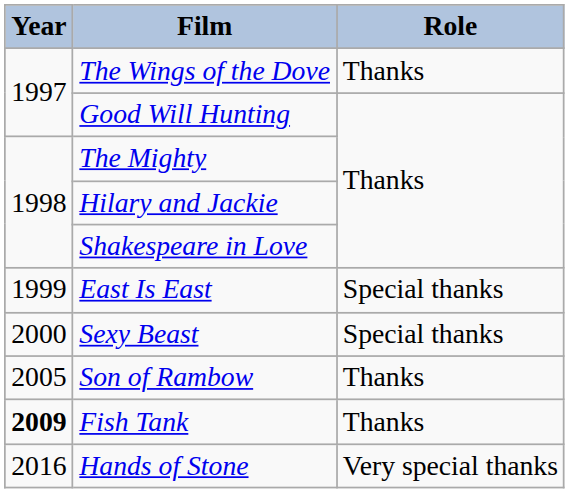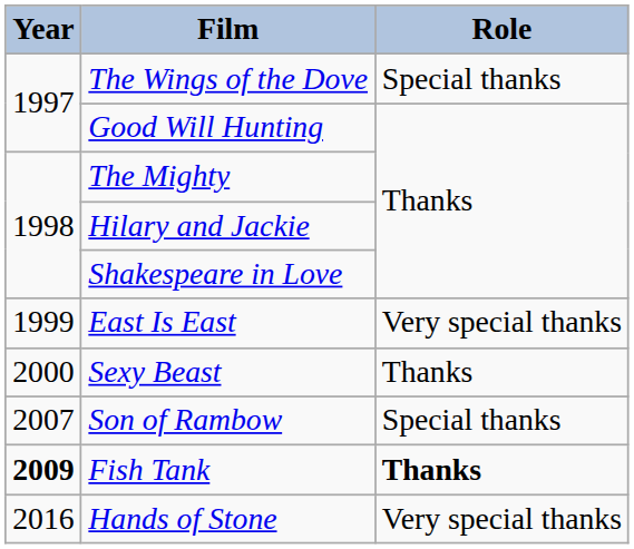 <table class="wikitable" style="font-size:100%;">
 <tr>
 <th style="background:#B0C4DE;">Year</th>
 <th style="background:#B0C4DE;">Film</th>
 <th style="background:#B0C4DE;">Role</th>
 </tr>
 <tr>
 <td rowspan=2>1997</td>
 <td><em><a href='#'>The Wings of the Dove</a></em></td>
-<td>Thanks</td>
+<td>Special thanks</td>
 </tr>
 <tr>
 <td><em><a href='#'>Good Will Hunting</a></em></td>
 <td rowspan=4>Thanks</td>
 </tr>
 <tr>
 <td rowspan=3>1998</td>
 <td><em><a href='#'>The Mighty</a></em></td>
 </tr>
 <tr>
 <td><em><a href='#'>Hilary and Jackie</a></em></td>
 </tr>
 <tr>
 <td><em><a href='#'>Shakespeare in Love</a></em></td>
 </tr>
 <tr>
 <td>1999</td>
 <td><em><a href='#'>East Is East</a></em></td>
-<td>Special thanks</td>
+<td>Very special thanks</td>
 </tr>
 <tr>
 <td>2000</td>
 <td><em><a href='#'>Sexy Beast</a></em></td>
-<td>Special thanks</td>
+<td>Thanks</td>
 </tr>
 <tr>
-<td>2005</td>
+<td>2007</td>
 <td><em><a href='#'>Son of Rambow</a></em></td>
-<td>Thanks</td>
+<td>Special thanks</td>
 </tr>
 <tr>
 <td><strong>2009</strong></td>
 <td><em><a href='#'>Fish Tank</a></em></td>
-<td>Thanks</td>
+<td><strong>Thanks</strong></td>
 </tr>
 <tr>
 <td>2016</td>
 <td><em><a href='#'>Hands of Stone</a></em></td>
 <td>Very special thanks</td>
 </tr>
 </table>
